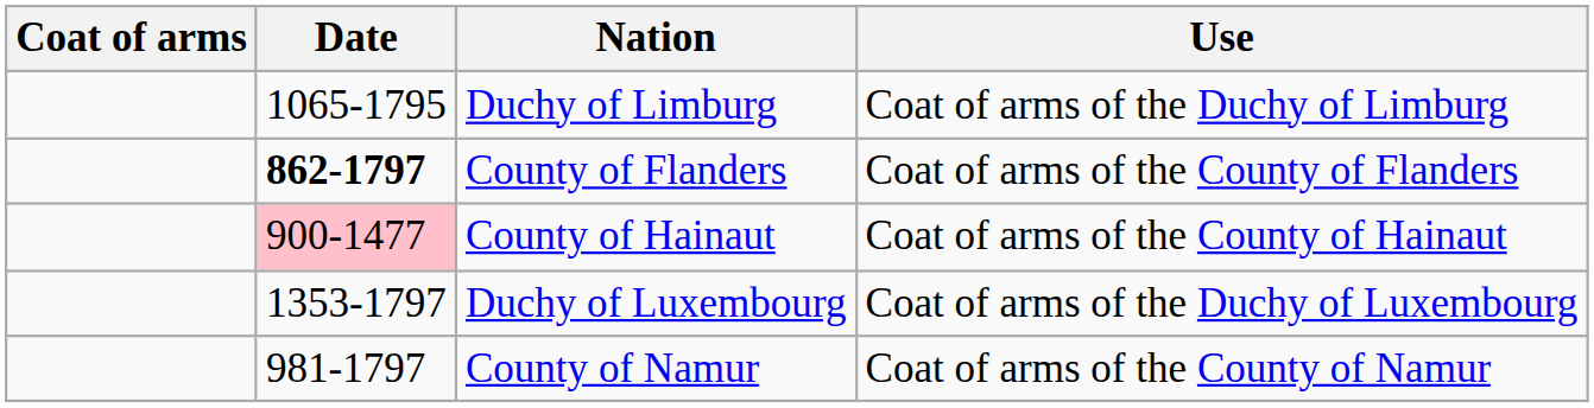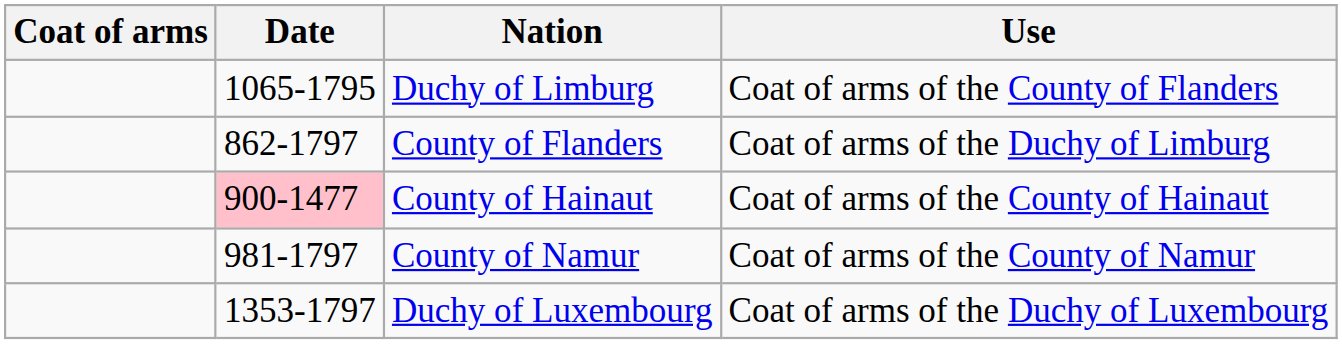 <table class="wikitable">
 <tr>
 <th>Coat of arms</th>
 <th>Date</th>
 <th>Nation</th>
 <th>Use</th>
 </tr>
 <tr>
 <td></td>
 <td>1065-1795</td>
 <td><a href='#'>Duchy of Limburg</a></td>
-<td>Coat of arms of the <a href='#'>Duchy of Limburg</a></td>
+<td>Coat of arms of the <a href='#'>County of Flanders</a></td>
 </tr>
 <tr>
 <td></td>
-<td><strong>862-1797</strong></td>
+<td>862-1797</td>
 <td><a href='#'>County of Flanders</a></td>
-<td>Coat of arms of the <a href='#'>County of Flanders</a></td>
+<td>Coat of arms of the <a href='#'>Duchy of Limburg</a></td>
 </tr>
 <tr>
 <td></td>
 <td style="background: pink;">900-1477</td>
 <td><a href='#'>County of Hainaut</a></td>
 <td>Coat of arms of the <a href='#'>County of Hainaut</a></td>
 </tr>
 <tr>
 <td></td>
+<td>981-1797</td>
+<td><a href='#'>County of Namur</a></td>
+<td>Coat of arms of the <a href='#'>County of Namur</a></td>
+</tr>
+<tr>
+<td></td>
 <td>1353-1797</td>
 <td><a href='#'>Duchy of Luxembourg</a></td>
 <td>Coat of arms of the <a href='#'>Duchy of Luxembourg</a></td>
 </tr>
-<tr>
-<td></td>
-<td>981-1797</td>
-<td><a href='#'>County of Namur</a></td>
-<td>Coat of arms of the <a href='#'>County of Namur</a></td>
-</tr>
 </table>
